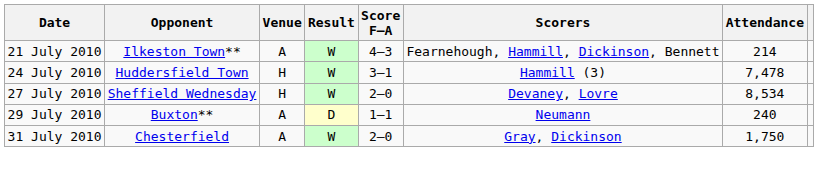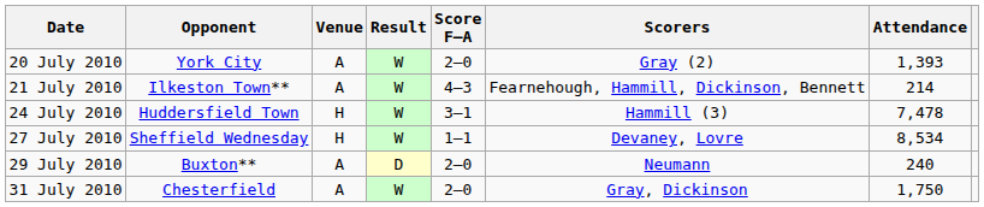 <table class="wikitable plainrowheaders sortable" style="text-align:center">
 <tr>
 <th scope=col>Date</th>
 <th scope=col>Opponent</th>
 <th scope=col>Venue</th>
 <th scope=col>Result</th>
 <th scope=col>Score<br>F–A</th>
 <th scope="col" class="unsortable">Scorers</th>
 <th scope="col">Attendance</th>
 <th scope=col class=unsortable></th>
+</tr>
+<tr>
+<td>20 July 2010</td>
+<td><a href='#'>York City</a></td>
+<td>A</td>
+<td style="background-color:#CCFFCC">W</td>
+<td>2–0</td>
+<td><a href='#'>Gray</a> (2)</td>
+<td>1,393</td>
+<td></td>
 </tr>
 <tr>
 <td>21 July 2010</td>
 <td><a href='#'>Ilkeston Town</a>**</td>
 <td>A</td>
 <td style="background-color:#CCFFCC">W</td>
 <td>4–3</td>
 <td>Fearnehough, <a href='#'>Hammill</a>, <a href='#'>Dickinson</a>, Bennett</td>
 <td>214</td>
 <td></td>
 </tr>
 <tr>
 <td>24 July 2010</td>
 <td><a href='#'>Huddersfield Town</a></td>
 <td>H</td>
 <td style="background-color:#CCFFCC">W</td>
 <td>3–1</td>
 <td><a href='#'>Hammill</a> (3)</td>
 <td>7,478</td>
 <td></td>
 </tr>
 <tr>
 <td>27 July 2010</td>
 <td><a href='#'>Sheffield Wednesday</a></td>
 <td>H</td>
 <td style="background-color:#CCFFCC">W</td>
-<td>2–0</td>
+<td>1–1</td>
 <td><a href='#'>Devaney</a>, <a href='#'>Lovre</a></td>
 <td>8,534</td>
 <td></td>
 </tr>
 <tr>
 <td>29 July 2010</td>
 <td><a href='#'>Buxton</a>**</td>
 <td>A</td>
 <td style="background-color:#FFFFCC">D</td>
-<td>1–1</td>
+<td>2–0</td>
 <td><a href='#'>Neumann</a></td>
 <td>240</td>
 <td></td>
 </tr>
 <tr>
 <td>31 July 2010</td>
 <td><a href='#'>Chesterfield</a></td>
 <td>A</td>
 <td style="background-color:#CCFFCC">W</td>
 <td>2–0</td>
 <td><a href='#'>Gray</a>, <a href='#'>Dickinson</a></td>
 <td>1,750</td>
 <td></td>
 </tr>
 </table>
